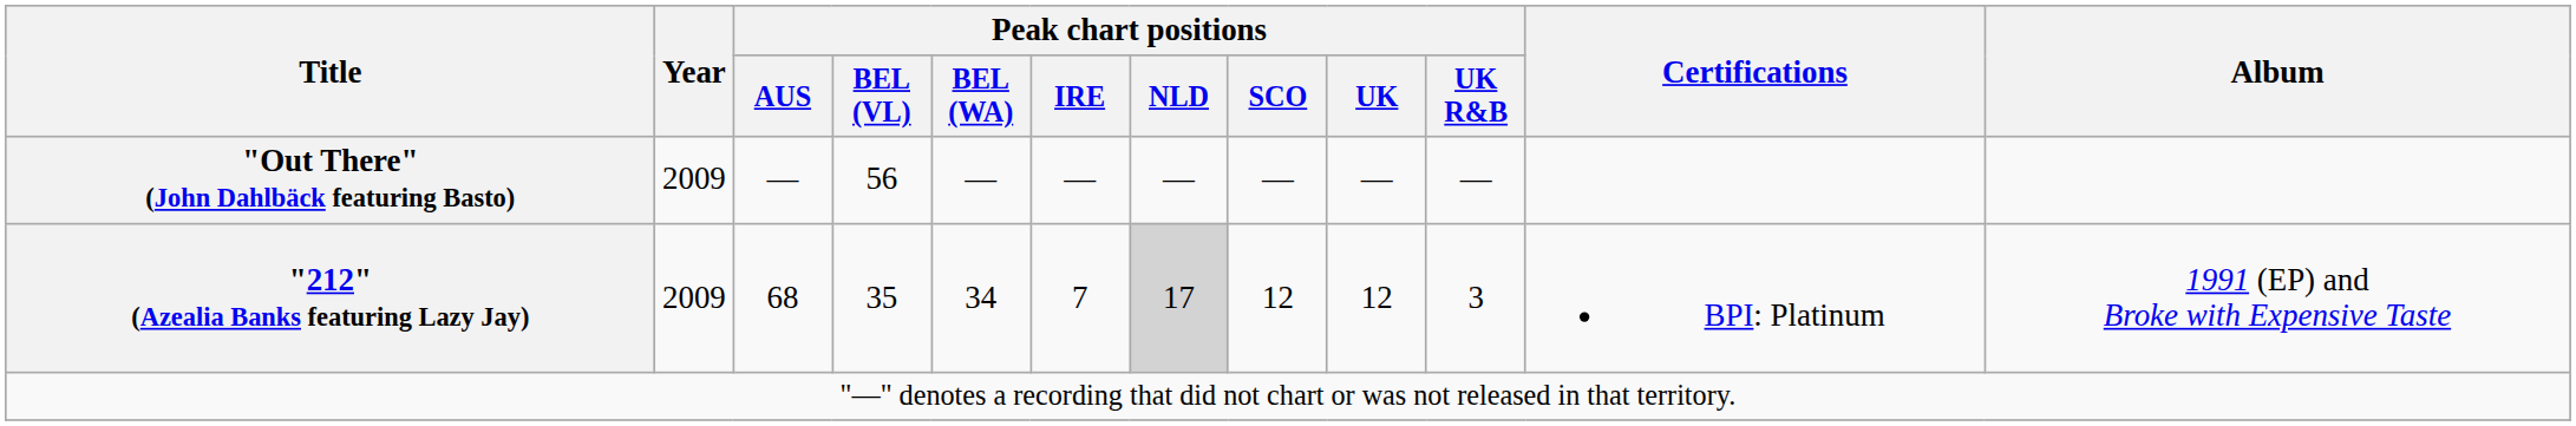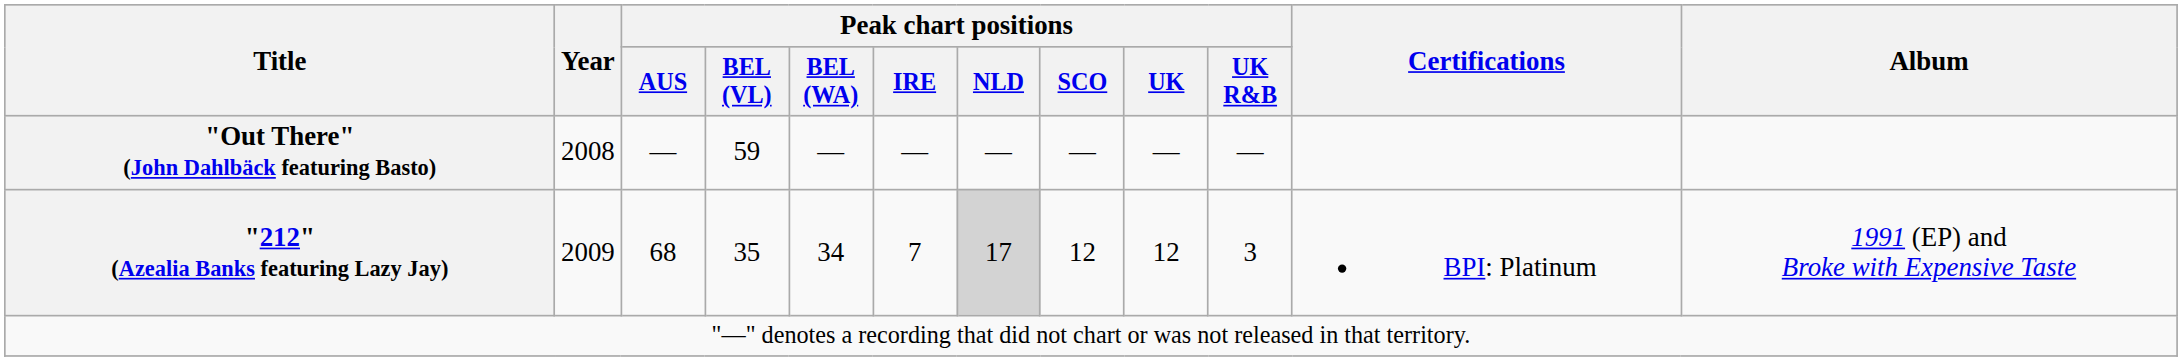 <table class="wikitable plainrowheaders" style="text-align:center;" border="1">
 <tr>
 <th scope="col" rowspan="2" style="width:20em;">Title</th>
 <th scope="col" rowspan="2">Year</th>
 <th scope="col" colspan="8">Peak chart positions</th>
 <th scope="col" rowspan="2" style="width:14em;"><a href='#'>Certifications</a></th>
 <th scope="col" rowspan="2" style="width:18em;">Album</th>
 </tr>
 <tr>
 <th scope="col" style="width:3em;font-size:90%;"><a href='#'>AUS</a><br></th>
 <th scope="col" style="width:3em;font-size:90%;"><a href='#'>BEL<br>(VL)</a><br></th>
 <th scope="col" style="width:3em;font-size:90%;"><a href='#'>BEL<br>(WA)</a><br></th>
 <th scope="col" style="width:3em;font-size:90%;"><a href='#'>IRE</a><br></th>
 <th scope="col" style="width:3em;font-size:90%;"><a href='#'>NLD</a><br></th>
 <th scope="col" style="width:3em;font-size:90%;"><a href='#'>SCO</a><br></th>
 <th scope="col" style="width:3em;font-size:90%;"><a href='#'>UK</a><br></th>
 <th scope="col" style="width:3em;font-size:90%;"><a href='#'>UK R&B</a><br></th>
 </tr>
 <tr>
 <th scope="row">"Out There"<br><small>(<a href='#'>John Dahlbäck</a> featuring Basto)</small></th>
-<td>2009</td>
+<td>2008</td>
 <td>—</td>
-<td>56</td>
+<td>59</td>
 <td>—</td>
 <td>—</td>
 <td>—</td>
 <td>—</td>
 <td>—</td>
 <td>—</td>
 <td></td>
 <td></td>
 </tr>
 <tr>
 <th scope="row">"<a href='#'>212</a>"<br><small>(<a href='#'>Azealia Banks</a> featuring Lazy Jay)</small></th>
 <td>2009</td>
 <td>68</td>
 <td>35</td>
 <td>34</td>
 <td>7</td>
 <td style="background: lightgrey;">17</td>
 <td>12</td>
 <td>12</td>
 <td>3</td>
 <td><br><ul><li><a href='#'>BPI</a>: Platinum</li></ul></td>
 <td><em><a href='#'>1991</a></em> (EP) and <br> <em><a href='#'>Broke with Expensive Taste</a></em></td>
 </tr>
 <tr>
 <td colspan="16" style="font-size:90%">"—" denotes a recording that did not chart or was not released in that territory.</td>
 </tr>
 </table>
